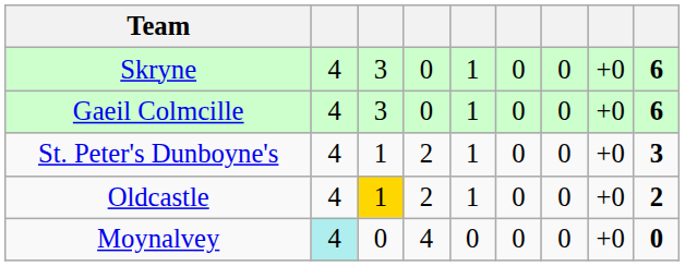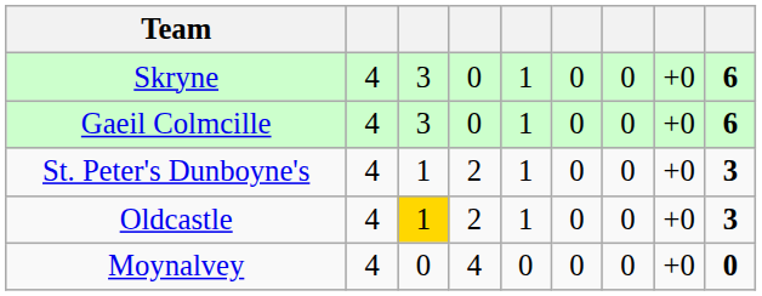 <table class="wikitable" style="text-align:center">
 <tr>
 <th style="width:175px;">Team</th>
 <th width="20"></th>
 <th width="20"></th>
 <th width="20"></th>
 <th width="20"></th>
 <th width="20"></th>
 <th width="20"></th>
 <th width="20"></th>
 <th width="20"></th>
 </tr>
 <tr style="background:#cfc;">
 <td><a href='#'>Skryne</a></td>
 <td>4</td>
 <td>3</td>
 <td>0</td>
 <td>1</td>
 <td>0</td>
 <td>0</td>
 <td>+0</td>
 <td><strong>6</strong></td>
 </tr>
 <tr style="background:#cfc;">
 <td><a href='#'>Gaeil Colmcille</a></td>
 <td>4</td>
 <td>3</td>
 <td>0</td>
 <td>1</td>
 <td>0</td>
 <td>0</td>
 <td>+0</td>
 <td><strong>6</strong></td>
 </tr>
 <tr>
 <td><a href='#'>St. Peter's Dunboyne's</a></td>
 <td>4</td>
 <td>1</td>
 <td>2</td>
 <td>1</td>
 <td>0</td>
 <td>0</td>
 <td>+0</td>
 <td><strong>3</strong></td>
 </tr>
 <tr>
 <td><a href='#'>Oldcastle</a></td>
 <td>4</td>
 <td style="background: gold;">1</td>
 <td>2</td>
 <td>1</td>
 <td>0</td>
 <td>0</td>
 <td>+0</td>
-<td><strong>2</strong></td>
+<td><strong>3</strong></td>
 </tr>
 <tr>
 <td><a href='#'>Moynalvey</a></td>
-<td style="background: paleturquoise;">4</td>
+<td>4</td>
 <td>0</td>
 <td>4</td>
 <td>0</td>
 <td>0</td>
 <td>0</td>
 <td>+0</td>
 <td><strong>0</strong></td>
 </tr>
 </table>
